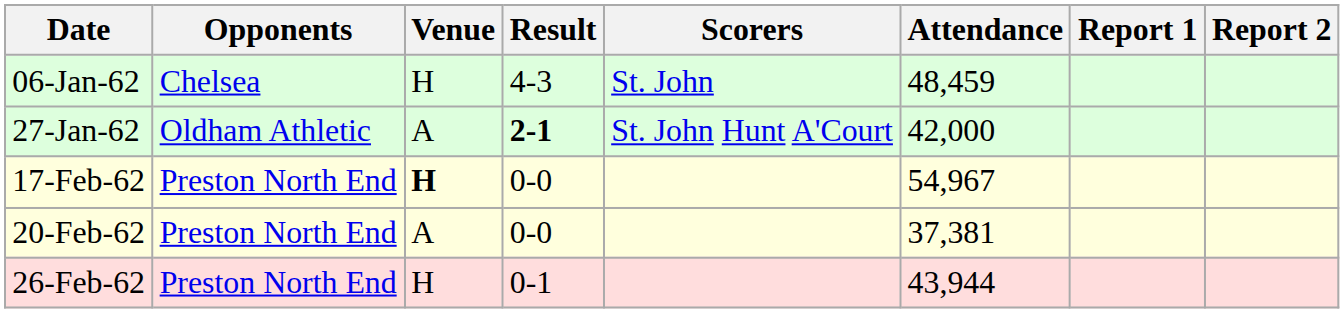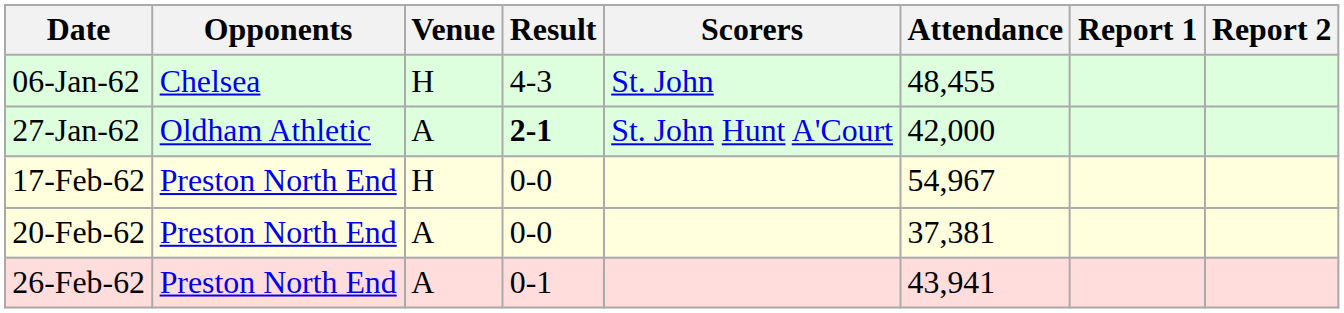 <table class=wikitable>
 <tr>
 <th>Date</th>
 <th>Opponents</th>
 <th>Venue</th>
 <th>Result</th>
 <th>Scorers</th>
 <th>Attendance</th>
 <th>Report 1</th>
 <th>Report 2</th>
 </tr>
 <tr bgcolor="#ddffdd">
 <td>06-Jan-62</td>
 <td><a href='#'>Chelsea</a></td>
 <td>H</td>
 <td>4-3</td>
 <td><a href='#'>St. John</a> </td>
-<td>48,459</td>
+<td>48,455</td>
 <td></td>
 <td></td>
 </tr>
 <tr bgcolor="#ddffdd">
 <td>27-Jan-62</td>
 <td><a href='#'>Oldham Athletic</a></td>
 <td>A</td>
 <td><strong>2-1</strong></td>
 <td><a href='#'>St. John</a>  <a href='#'>Hunt</a>  <a href='#'>A'Court</a> </td>
 <td>42,000</td>
 <td></td>
 <td></td>
 </tr>
 <tr bgcolor="#ffffdd">
 <td>17-Feb-62</td>
 <td><a href='#'>Preston North End</a></td>
-<td><strong>H</strong></td>
+<td>H</td>
 <td>0-0</td>
 <td></td>
 <td>54,967</td>
 <td></td>
 <td></td>
 </tr>
 <tr bgcolor="#ffffdd">
 <td>20-Feb-62</td>
 <td><a href='#'>Preston North End</a></td>
 <td>A</td>
 <td>0-0</td>
 <td></td>
 <td>37,381</td>
 <td></td>
 <td></td>
 </tr>
 <tr bgcolor="#ffdddd">
 <td>26-Feb-62</td>
 <td><a href='#'>Preston North End</a></td>
-<td>H</td>
+<td>A</td>
 <td>0-1</td>
 <td></td>
-<td>43,944</td>
+<td>43,941</td>
 <td></td>
 <td></td>
 </tr>
 </table>
